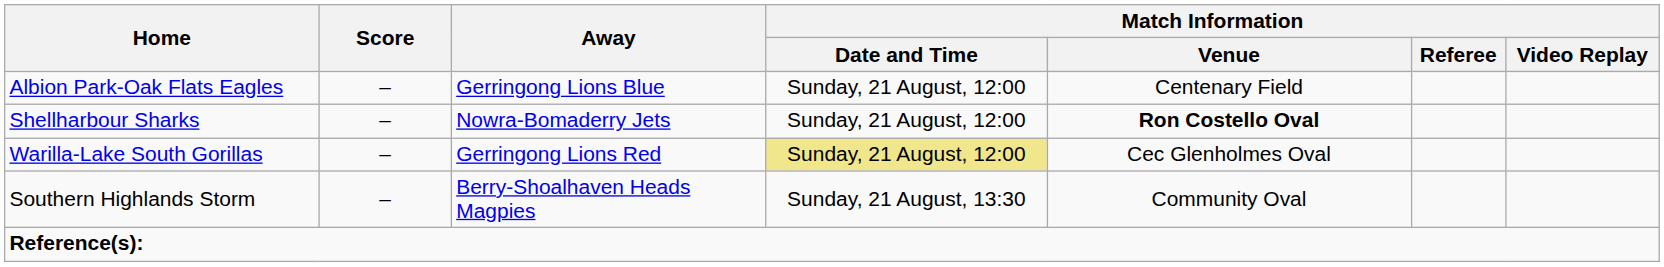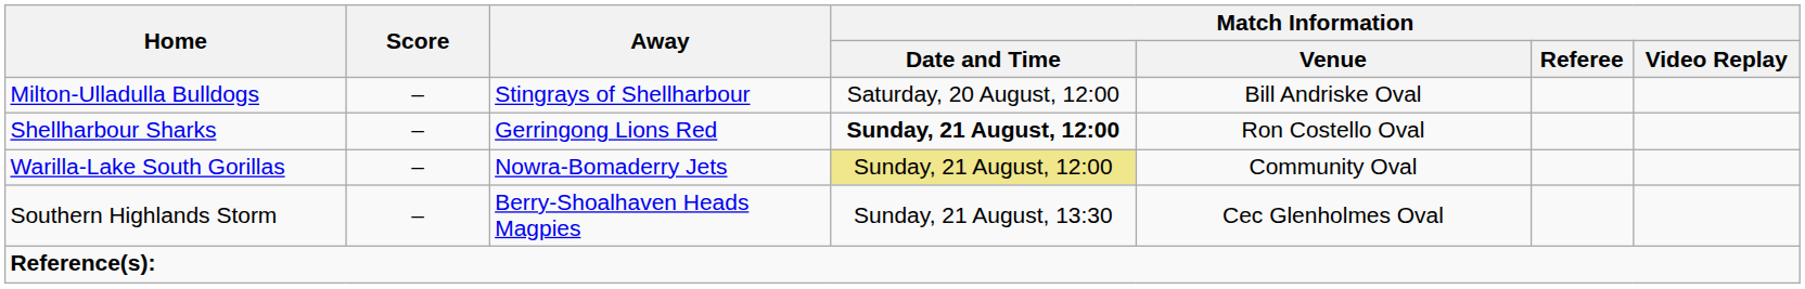 <table class="wikitable" width="100% text-align:center;">
 <tr>
 <th rowspan="2" width="19%">Home</th>
 <th rowspan="2" width="8%">Score</th>
 <th rowspan="2" width="19%">Away</th>
 <th colspan="4">Match Information</th>
 </tr>
 <tr bgcolor="#CCCCCC">
 <th width="17%">Date and Time</th>
 <th width="22%">Venue</th>
 <th>Referee</th>
 <th>Video Replay</th>
 </tr>
 <tr>
-<td> <a href='#'>Albion Park-Oak Flats Eagles</a></td>
+<td> <a href='#'>Milton-Ulladulla Bulldogs</a></td>
 <td style="text-align:center;">–</td>
-<td> <a href='#'>Gerringong Lions Blue</a></td>
-<td style="text-align:center;">Sunday, 21 August, 12:00</td>
-<td style="text-align:center;">Centenary Field</td>
+<td> <a href='#'>Stingrays of Shellharbour</a></td>
+<td style="text-align:center;">Saturday, 20 August, 12:00</td>
+<td style="text-align:center;">Bill Andriske Oval</td>
 <td style="text-align:center;"></td>
 <td style="text-align:center;"></td>
 </tr>
 <tr>
 <td> <a href='#'>Shellharbour Sharks</a></td>
 <td style="text-align:center;">–</td>
-<td> <a href='#'>Nowra-Bomaderry Jets</a></td>
-<td style="text-align:center;">Sunday, 21 August, 12:00</td>
-<td style="text-align:center;"><strong>Ron Costello Oval</strong></td>
+<td> <a href='#'>Gerringong Lions Red</a></td>
+<td style="text-align:center;"><strong>Sunday, 21 August, 12:00</strong></td>
+<td style="text-align:center;">Ron Costello Oval</td>
 <td style="text-align:center;"></td>
 <td style="text-align:center;"></td>
 </tr>
 <tr>
 <td> <a href='#'>Warilla-Lake South Gorillas</a></td>
 <td style="text-align:center;">–</td>
-<td> <a href='#'>Gerringong Lions Red</a></td>
+<td> <a href='#'>Nowra-Bomaderry Jets</a></td>
 <td style="background: khaki; text-align:center;">Sunday, 21 August, 12:00</td>
-<td style="text-align:center;">Cec Glenholmes Oval</td>
+<td style="text-align:center;">Community Oval</td>
 <td style="text-align:center;"></td>
 <td style="text-align:center;"></td>
 </tr>
 <tr>
 <td> Southern Highlands Storm</td>
 <td style="text-align:center;">–</td>
 <td> <a href='#'>Berry-Shoalhaven Heads Magpies</a></td>
 <td style="text-align:center;">Sunday, 21 August, 13:30</td>
-<td style="text-align:center;">Community Oval</td>
+<td style="text-align:center;">Cec Glenholmes Oval</td>
 <td style="text-align:center;"></td>
 <td style="text-align:center;"></td>
 </tr>
 <tr>
 <td colspan="7"><strong>Reference(s):</strong></td>
 </tr>
 </table>
